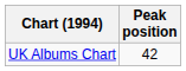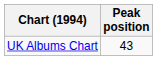 <table class="wikitable">
 <tr>
 <th>Chart (1994)</th>
 <th>Peak<br>position</th>
 </tr>
 <tr>
 <td><a href='#'>UK Albums Chart</a></td>
-<td style="text-align:center;">42</td>
+<td style="text-align:center;">43</td>
 </tr>
 </table>
